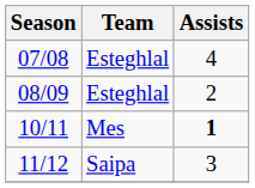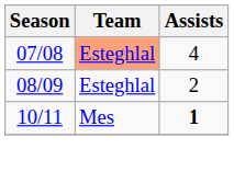 <table class="wikitable" style="text-align: center;">
 <tr>
 <th>Season</th>
 <th>Team</th>
 <th>Assists</th>
 </tr>
 <tr>
 <td><a href='#'>07/08</a></td>
-<td align="left"><a href='#'>Esteghlal</a></td>
+<td align="left" style="background: lightsalmon;"><a href='#'>Esteghlal</a></td>
 <td>4</td>
 </tr>
 <tr>
 <td><a href='#'>08/09</a></td>
 <td align="left"><a href='#'>Esteghlal</a></td>
 <td>2</td>
 </tr>
 <tr>
 <td><a href='#'>10/11</a></td>
 <td align="left"><a href='#'>Mes</a></td>
 <td><strong>1</strong></td>
 </tr>
 <tr>
-<td><a href='#'>11/12</a></td>
-<td align="left"><a href='#'>Saipa</a></td>
-<td>3</td>
-</tr>
-<tr>
 </tr>
 </table>
